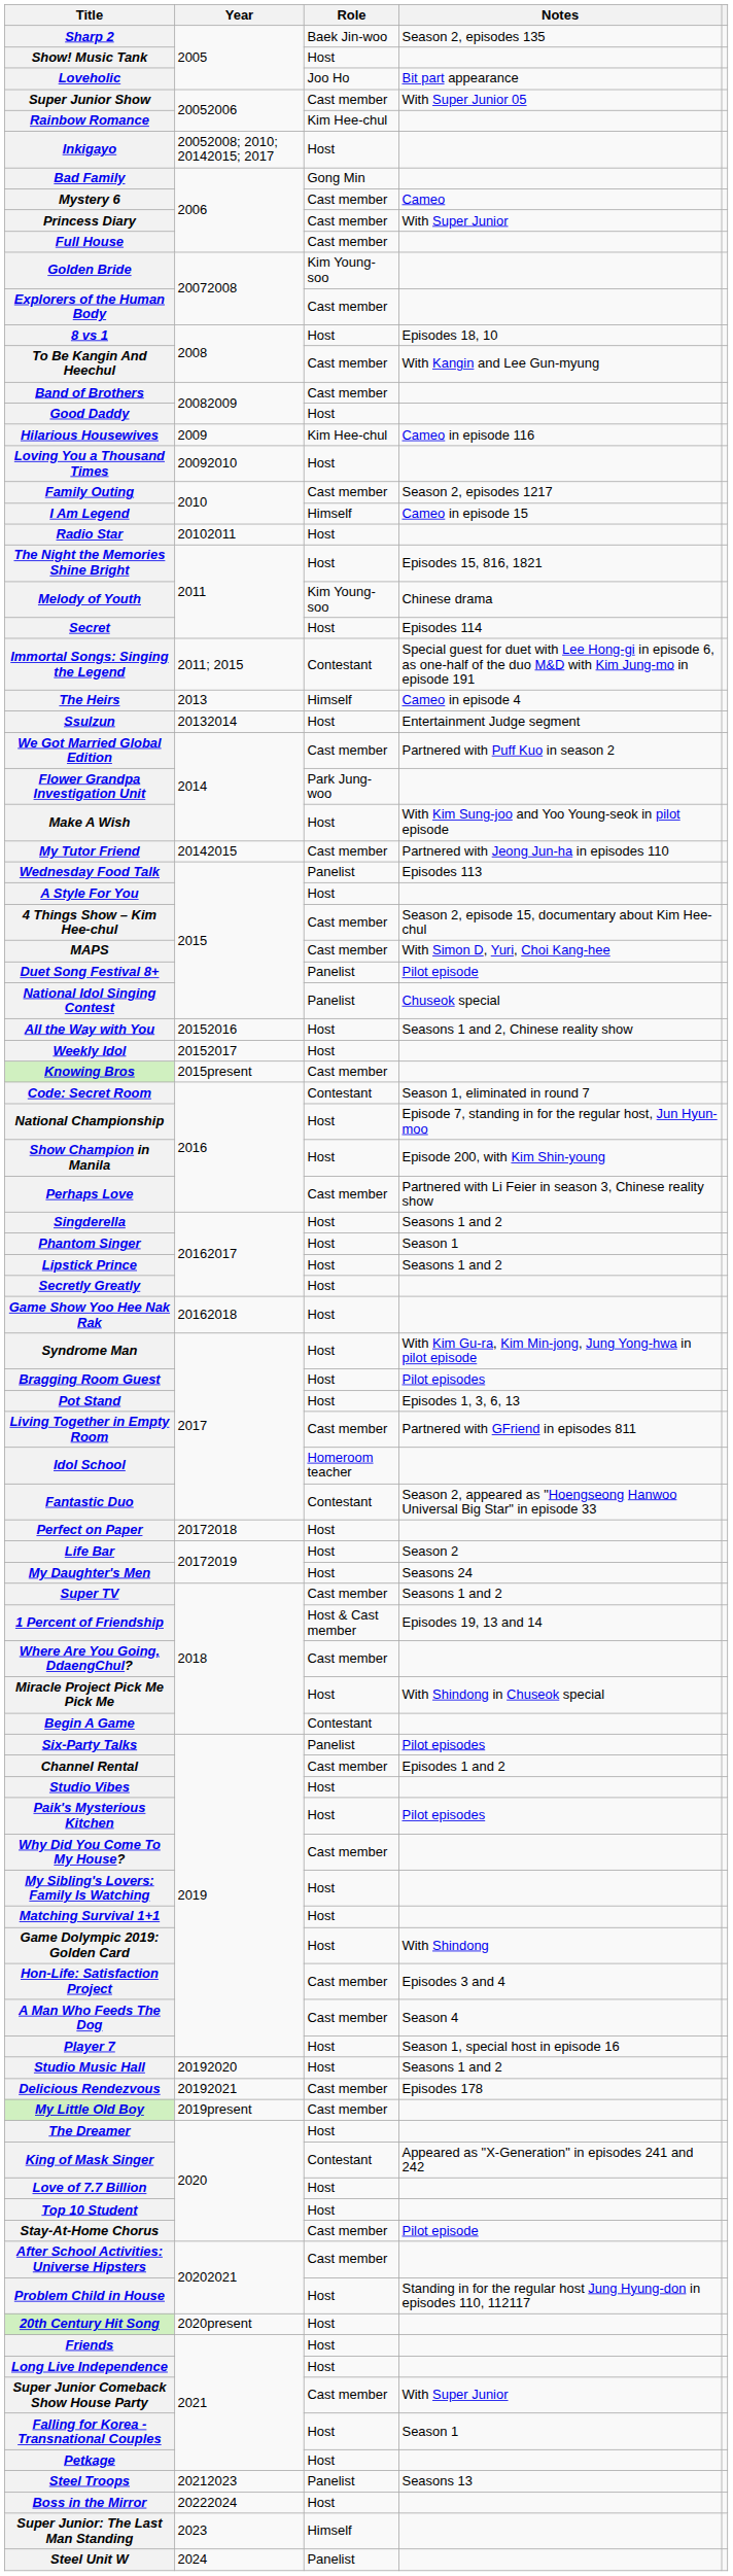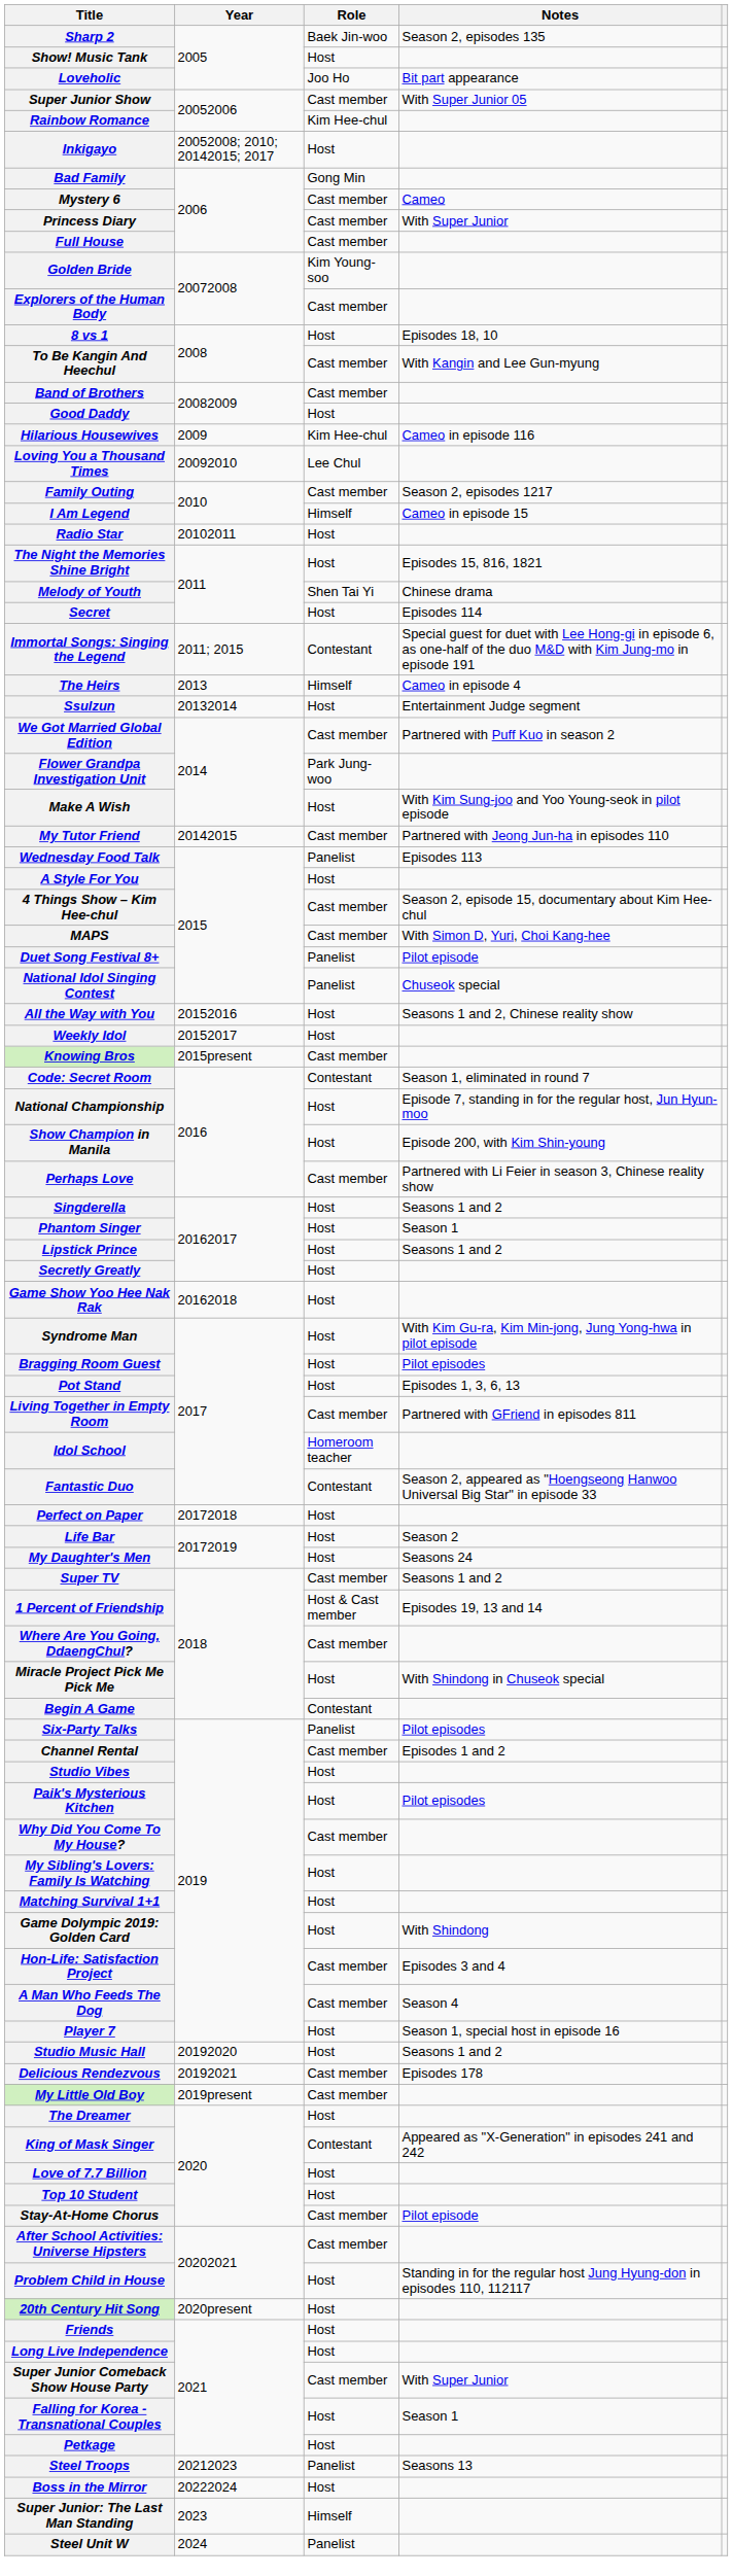 <table class="wikitable plainrowheaders sortable">
 <tr>
 <th scope="col">Title</th>
 <th scope="col">Year</th>
 <th scope="col">Role</th>
 <th scope="col" class="unsortable">Notes</th>
 <th scope="col" class="unsortable"></th>
 </tr>
 <tr>
 <th scope=row><em><a href='#'>Sharp 2</a></em></th>
 <td rowspan="3">2005</td>
 <td>Baek Jin-woo</td>
 <td>Season 2, episodes 135</td>
 <td style="text-align:center;"></td>
 </tr>
 <tr>
 <th scope=row><em>Show! Music Tank</em></th>
 <td>Host</td>
 <td></td>
 <td style="text-align:center;"></td>
 </tr>
 <tr>
 <th scope=row><em><a href='#'>Loveholic</a></em></th>
 <td>Joo Ho</td>
 <td><a href='#'>Bit part</a> appearance</td>
 <td style="text-align:center;"></td>
 </tr>
 <tr>
 <th scope=row><em>Super Junior Show</em></th>
 <td rowspan="2">20052006</td>
 <td>Cast member</td>
 <td>With <a href='#'>Super Junior 05</a></td>
 <td style="text-align:center;"></td>
 </tr>
 <tr>
 <th scope=row><em><a href='#'>Rainbow Romance</a></em></th>
 <td>Kim Hee-chul</td>
 <td></td>
 <td style="text-align:center;"></td>
 </tr>
 <tr>
 <th scope=row><em><a href='#'>Inkigayo</a></em></th>
 <td>20052008; 2010; 20142015; 2017</td>
 <td>Host</td>
 <td></td>
 <td style="text-align:center;"></td>
 </tr>
 <tr>
 <th scope=row><em><a href='#'>Bad Family</a></em></th>
 <td rowspan="4">2006</td>
 <td>Gong Min</td>
 <td></td>
 <td style="text-align:center;"></td>
 </tr>
 <tr>
 <th scope=row><em>Mystery 6</em></th>
 <td>Cast member</td>
 <td><a href='#'>Cameo</a></td>
 <td style="text-align:center;"></td>
 </tr>
 <tr>
 <th scope=row><em>Princess Diary</em></th>
 <td>Cast member</td>
 <td>With <a href='#'>Super Junior</a></td>
 <td style="text-align:center;"></td>
 </tr>
 <tr>
 <th scope=row><em><a href='#'>Full House</a></em></th>
 <td>Cast member</td>
 <td></td>
 <td style="text-align:center;"></td>
 </tr>
 <tr>
 <th scope=row><em><a href='#'>Golden Bride</a></em></th>
 <td rowspan="2">20072008</td>
 <td>Kim Young-soo</td>
 <td></td>
 <td style="text-align:center;"></td>
 </tr>
 <tr>
 <th scope=row><em><a href='#'>Explorers of the Human Body</a></em></th>
 <td>Cast member</td>
 <td></td>
 <td style="text-align:center;"></td>
 </tr>
 <tr>
 <th scope=row><em><a href='#'>8 vs 1</a></em></th>
 <td rowspan="2">2008</td>
 <td>Host</td>
 <td>Episodes 18, 10</td>
 <td style="text-align:center;"></td>
 </tr>
 <tr>
 <th scope=row><em>To Be Kangin And Heechul</em></th>
 <td>Cast member</td>
 <td>With <a href='#'>Kangin</a> and Lee Gun-myung</td>
 <td style="text-align:center;"></td>
 </tr>
 <tr>
 <th scope=row><em><a href='#'>Band of Brothers</a></em></th>
 <td rowspan="2">20082009</td>
 <td>Cast member</td>
 <td></td>
 <td style="text-align:center;"></td>
 </tr>
 <tr>
 <th scope=row><em><a href='#'>Good Daddy</a></em></th>
 <td>Host</td>
 <td></td>
 <td style="text-align:center;"></td>
 </tr>
 <tr>
 <th scope=row><em><a href='#'>Hilarious Housewives</a></em></th>
 <td>2009</td>
 <td>Kim Hee-chul</td>
 <td><a href='#'>Cameo</a> in episode 116</td>
 <td style="text-align:center;"></td>
 </tr>
 <tr>
 <th scope=row><em><a href='#'>Loving You a Thousand Times</a></em></th>
 <td>20092010</td>
-<td>Host</td>
+<td>Lee Chul</td>
 <td></td>
 <td style="text-align:center;"></td>
 </tr>
 <tr>
 <th scope=row><em><a href='#'>Family Outing</a></em></th>
 <td rowspan="2">2010</td>
 <td>Cast member</td>
 <td>Season 2, episodes 1217</td>
 <td style="text-align:center;"></td>
 </tr>
 <tr>
 <th scope=row><em><a href='#'>I Am Legend</a></em></th>
 <td>Himself</td>
 <td><a href='#'>Cameo</a> in episode 15</td>
 <td style="text-align:center;"></td>
 </tr>
 <tr>
 <th scope=row><em><a href='#'>Radio Star</a></em></th>
 <td>20102011</td>
 <td>Host</td>
 <td></td>
 <td style="text-align:center;"></td>
 </tr>
 <tr>
 <th scope=row><em><a href='#'>The Night the Memories Shine Bright</a></em></th>
 <td rowspan="3">2011</td>
 <td>Host</td>
 <td>Episodes 15, 816, 1821</td>
 <td style="text-align:center;"></td>
 </tr>
 <tr>
 <th scope=row><em><a href='#'>Melody of Youth</a></em></th>
-<td>Kim Young-soo</td>
+<td>Shen Tai Yi</td>
 <td>Chinese drama</td>
 <td style="text-align:center;"></td>
 </tr>
 <tr>
 <th scope=row><em><a href='#'>Secret</a></em></th>
 <td>Host</td>
 <td>Episodes 114</td>
 <td style="text-align:center;"></td>
 </tr>
 <tr>
 <th scope=row><em><a href='#'>Immortal Songs: Singing the Legend</a></em></th>
 <td>2011; 2015</td>
 <td>Contestant</td>
 <td>Special guest for duet with <a href='#'>Lee Hong-gi</a> in episode 6, as one-half of the duo <a href='#'>M&D</a> with <a href='#'>Kim Jung-mo</a> in episode 191</td>
 <td style="text-align:center;"></td>
 </tr>
 <tr>
 <th scope=row><em><a href='#'>The Heirs</a></em></th>
 <td>2013</td>
 <td>Himself</td>
 <td><a href='#'>Cameo</a> in episode 4</td>
 <td style="text-align:center;"></td>
 </tr>
 <tr>
 <th scope=row><em><a href='#'>Ssulzun</a></em></th>
 <td>20132014</td>
 <td>Host</td>
 <td>Entertainment Judge segment</td>
 <td style="text-align:center;"></td>
 </tr>
 <tr>
 <th scope=row><em><a href='#'>We Got Married Global Edition</a></em></th>
 <td rowspan="3">2014</td>
 <td>Cast member</td>
 <td>Partnered with <a href='#'>Puff Kuo</a> in season 2</td>
 <td style="text-align:center;"></td>
 </tr>
 <tr>
 <th scope=row><em><a href='#'>Flower Grandpa Investigation Unit</a></em></th>
 <td>Park Jung-woo</td>
 <td></td>
 <td style="text-align:center;"></td>
 </tr>
 <tr>
 <th scope=row><em>Make A Wish</em></th>
 <td>Host</td>
 <td>With <a href='#'>Kim Sung-joo</a> and Yoo Young-seok in <a href='#'>pilot</a> episode</td>
 <td style="text-align:center;"></td>
 </tr>
 <tr>
 <th scope=row><em><a href='#'>My Tutor Friend</a></em></th>
 <td>20142015</td>
 <td>Cast member</td>
 <td>Partnered with <a href='#'>Jeong Jun-ha</a> in episodes 110</td>
 <td style="text-align:center;"></td>
 </tr>
 <tr>
 <th scope=row><em><a href='#'>Wednesday Food Talk</a></em></th>
 <td rowspan="6">2015</td>
 <td>Panelist</td>
 <td>Episodes 113</td>
 <td style="text-align:center;"></td>
 </tr>
 <tr>
 <th scope=row><em><a href='#'>A Style For You</a></em></th>
 <td>Host</td>
 <td></td>
 <td style="text-align:center;"></td>
 </tr>
 <tr>
 <th scope=row><em>4 Things Show – Kim Hee-chul</em></th>
 <td>Cast member</td>
 <td>Season 2, episode 15, documentary about Kim Hee-chul</td>
 <td style="text-align:center;"></td>
 </tr>
 <tr>
 <th scope=row><em>MAPS</em></th>
 <td>Cast member</td>
 <td>With <a href='#'>Simon D</a>, <a href='#'>Yuri</a>, <a href='#'>Choi Kang-hee</a></td>
 <td style="text-align:center;"></td>
 </tr>
 <tr>
 <th scope=row><em><a href='#'>Duet Song Festival 8+</a></em></th>
 <td>Panelist</td>
 <td><a href='#'>Pilot episode</a></td>
 <td style="text-align:center;"></td>
 </tr>
 <tr>
 <th scope=row><em><a href='#'>National Idol Singing Contest</a></em></th>
 <td>Panelist</td>
 <td><a href='#'>Chuseok</a> special</td>
 <td style="text-align:center;"></td>
 </tr>
 <tr>
 <th scope=row><em><a href='#'>All the Way with You</a></em></th>
 <td>20152016</td>
 <td>Host</td>
 <td>Seasons 1 and 2, Chinese reality show</td>
 <td style="text-align:center;"></td>
 </tr>
 <tr>
 <th scope=row><em><a href='#'>Weekly Idol</a></em></th>
 <td>20152017</td>
 <td>Host</td>
 <td></td>
 <td style="text-align:center;"></td>
 </tr>
 <tr>
 <th style="background:#d0f0c0;" scope=row><em><a href='#'>Knowing Bros</a></em></th>
 <td>2015present</td>
 <td>Cast member</td>
 <td></td>
 <td style="text-align:center;"></td>
 </tr>
 <tr>
 <th scope=row><em><a href='#'>Code: Secret Room</a></em></th>
 <td rowspan="4">2016</td>
 <td>Contestant</td>
 <td>Season 1, eliminated in round 7</td>
 <td style="text-align:center;"></td>
 </tr>
 <tr>
 <th scope=row><em>National Championship</em></th>
 <td>Host</td>
 <td>Episode 7, standing in for the regular host, <a href='#'>Jun Hyun-moo</a></td>
 <td style="text-align:center;"></td>
 </tr>
 <tr>
 <th scope=row><em><a href='#'>Show Champion</a> in Manila</em></th>
 <td>Host</td>
 <td>Episode 200, with <a href='#'>Kim Shin-young</a></td>
 <td style="text-align:center;"></td>
 </tr>
 <tr>
 <th scope=row><em><a href='#'>Perhaps Love</a></em></th>
 <td>Cast member</td>
 <td>Partnered with Li Feier in season 3, Chinese reality show</td>
 <td style="text-align:center;"></td>
 </tr>
 <tr>
 <th scope=row><em><a href='#'>Singderella</a></em></th>
 <td rowspan="4">20162017</td>
 <td>Host</td>
 <td>Seasons 1 and 2</td>
 <td style="text-align:center;"></td>
 </tr>
 <tr>
 <th scope=row><em><a href='#'>Phantom Singer</a></em></th>
 <td>Host</td>
 <td>Season 1</td>
 <td style="text-align:center;"></td>
 </tr>
 <tr>
 <th scope=row><em><a href='#'>Lipstick Prince</a></em></th>
 <td>Host</td>
 <td>Seasons 1 and 2</td>
 <td style="text-align:center;"></td>
 </tr>
 <tr>
 <th scope=row><em><a href='#'>Secretly Greatly</a></em></th>
 <td>Host</td>
 <td></td>
 <td style="text-align:center;"></td>
 </tr>
 <tr>
 <th scope=row><em><a href='#'>Game Show Yoo Hee Nak Rak</a></em></th>
 <td>20162018</td>
 <td>Host</td>
 <td></td>
 <td style="text-align:center;"></td>
 </tr>
 <tr>
 <th scope=row><em>Syndrome Man</em></th>
 <td rowspan="6">2017</td>
 <td>Host</td>
 <td>With <a href='#'>Kim Gu-ra</a>, <a href='#'>Kim Min-jong</a>, <a href='#'>Jung Yong-hwa</a> in <a href='#'>pilot episode</a></td>
 <td style="text-align:center;"></td>
 </tr>
 <tr>
 <th scope=row><em><a href='#'>Bragging Room Guest</a></em></th>
 <td>Host</td>
 <td><a href='#'>Pilot episodes</a></td>
 <td style="text-align:center;"></td>
 </tr>
 <tr>
 <th scope=row><em><a href='#'>Pot Stand</a></em></th>
 <td>Host</td>
 <td>Episodes 1, 3, 6, 13</td>
 <td style="text-align:center;"></td>
 </tr>
 <tr>
 <th scope=row><em><a href='#'>Living Together in Empty Room</a></em></th>
 <td>Cast member</td>
 <td>Partnered with <a href='#'>GFriend</a> in episodes 811</td>
 <td style="text-align:center;"></td>
 </tr>
 <tr>
 <th scope=row><em><a href='#'>Idol School</a></em></th>
 <td><a href='#'>Homeroom</a> teacher</td>
 <td></td>
 <td style="text-align:center;"></td>
 </tr>
 <tr>
 <th scope=row><em><a href='#'>Fantastic Duo</a></em></th>
 <td>Contestant</td>
 <td>Season 2, appeared as "<a href='#'>Hoengseong</a> <a href='#'>Hanwoo</a> Universal Big Star" in episode 33</td>
 <td style="text-align:center;"></td>
 </tr>
 <tr>
 <th scope=row><em><a href='#'>Perfect on Paper</a></em></th>
 <td>20172018</td>
 <td>Host</td>
 <td></td>
 <td style="text-align:center;"></td>
 </tr>
 <tr>
 <th scope=row><em><a href='#'>Life Bar</a></em></th>
 <td rowspan="2">20172019</td>
 <td>Host</td>
 <td>Season 2</td>
 <td style="text-align:center;"></td>
 </tr>
 <tr>
 <th scope=row><em><a href='#'>My Daughter's Men</a></em></th>
 <td>Host</td>
 <td>Seasons 24</td>
 <td style="text-align:center;"></td>
 </tr>
 <tr>
 <th scope=row><em><a href='#'>Super TV</a></em></th>
 <td rowspan="5">2018</td>
 <td>Cast member</td>
 <td>Seasons 1 and 2</td>
 <td style="text-align:center;"></td>
 </tr>
 <tr>
 <th scope=row><em><a href='#'>1 Percent of Friendship</a></em></th>
 <td>Host & Cast member</td>
 <td>Episodes 19, 13 and 14</td>
 <td style="text-align:center;"></td>
 </tr>
 <tr>
 <th scope=row><em><a href='#'>Where Are You Going, DdaengChul</a>?</em></th>
 <td>Cast member</td>
 <td></td>
 <td style="text-align:center;"></td>
 </tr>
 <tr>
 <th scope=row><em>Miracle Project Pick Me Pick Me</em></th>
 <td>Host</td>
 <td>With <a href='#'>Shindong</a> in <a href='#'>Chuseok</a> special</td>
 <td style="text-align:center;"></td>
 </tr>
 <tr>
 <th scope=row><em><a href='#'>Begin A Game</a></em></th>
 <td>Contestant</td>
 <td></td>
 <td style="text-align:center;"></td>
 </tr>
 <tr>
 <th scope=row><em><a href='#'>Six-Party Talks</a></em></th>
 <td rowspan="11">2019</td>
 <td>Panelist</td>
 <td><a href='#'>Pilot episodes</a></td>
 <td style="text-align:center;"></td>
 </tr>
 <tr>
 <th scope=row><em>Channel Rental</em></th>
 <td>Cast member</td>
 <td>Episodes 1 and 2</td>
 <td style="text-align:center;"></td>
 </tr>
 <tr>
 <th scope=row><em><a href='#'>Studio Vibes</a></em></th>
 <td>Host</td>
 <td></td>
 <td style="text-align:center;"></td>
 </tr>
 <tr>
 <th scope=row><em><a href='#'>Paik's Mysterious Kitchen</a></em></th>
 <td>Host</td>
 <td><a href='#'>Pilot episodes</a></td>
 <td style="text-align:center;"></td>
 </tr>
 <tr>
 <th scope=row><em><a href='#'>Why Did You Come To My House</a>?</em></th>
 <td>Cast member</td>
 <td></td>
 <td style="text-align:center;"></td>
 </tr>
 <tr>
 <th scope=row><em><a href='#'>My Sibling's Lovers: Family Is Watching</a></em></th>
 <td>Host</td>
 <td></td>
 <td style="text-align:center;"></td>
 </tr>
 <tr>
 <th scope=row><em><a href='#'>Matching Survival 1+1</a></em></th>
 <td>Host</td>
 <td></td>
 <td style="text-align:center;"></td>
 </tr>
 <tr>
 <th scope=row><em>Game Dolympic 2019: Golden Card</em></th>
 <td>Host</td>
 <td>With <a href='#'>Shindong</a></td>
 <td style="text-align:center;"></td>
 </tr>
 <tr>
 <th scope=row><em><a href='#'>Hon-Life: Satisfaction Project</a></em></th>
 <td>Cast member</td>
 <td>Episodes 3 and 4</td>
 <td style="text-align:center;"></td>
 </tr>
 <tr>
 <th scope=row><em><a href='#'>A Man Who Feeds The Dog</a></em></th>
 <td>Cast member</td>
 <td>Season 4</td>
 <td style="text-align:center;"></td>
 </tr>
 <tr>
 <th scope=row><em><a href='#'>Player 7</a></em></th>
 <td>Host</td>
 <td>Season 1, special host in episode 16</td>
 <td style="text-align:center;"></td>
 </tr>
 <tr>
 <th scope=row><em><a href='#'>Studio Music Hall</a></em></th>
 <td>20192020</td>
 <td>Host</td>
 <td>Seasons 1 and 2</td>
 <td style="text-align:center;"></td>
 </tr>
 <tr>
 <th scope=row><em><a href='#'>Delicious Rendezvous</a></em></th>
 <td>20192021</td>
 <td>Cast member</td>
 <td>Episodes 178</td>
 <td style="text-align:center;"></td>
 </tr>
 <tr>
 <th style="background:#d0f0c0;" scope=row><em><a href='#'>My Little Old Boy</a></em></th>
 <td>2019present</td>
 <td>Cast member</td>
 <td></td>
 <td style="text-align:center;"></td>
 </tr>
 <tr>
 <th scope=row><em><a href='#'>The Dreamer</a></em></th>
 <td rowspan="5">2020</td>
 <td>Host</td>
 <td></td>
 <td style="text-align:center;"></td>
 </tr>
 <tr>
 <th scope=row><em><a href='#'>King of Mask Singer</a></em></th>
 <td>Contestant</td>
 <td>Appeared as "X-Generation" in episodes 241 and 242</td>
 <td style="text-align:center;"></td>
 </tr>
 <tr>
 <th scope=row><em><a href='#'>Love of 7.7 Billion</a></em></th>
 <td>Host</td>
 <td></td>
 <td style="text-align:center;"></td>
 </tr>
 <tr>
 <th scope=row><em><a href='#'>Top 10 Student</a></em></th>
 <td>Host</td>
 <td></td>
 <td style="text-align:center;"></td>
 </tr>
 <tr>
 <th scope=row><em>Stay-At-Home Chorus</em></th>
 <td>Cast member</td>
 <td><a href='#'>Pilot episode</a></td>
 <td style="text-align:center;"></td>
 </tr>
 <tr>
 <th scope=row><em><a href='#'>After School Activities: Universe Hipsters</a></em></th>
 <td rowspan="2">20202021</td>
 <td>Cast member</td>
 <td></td>
 <td style="text-align:center;"></td>
 </tr>
 <tr>
 <th scope=row><em><a href='#'>Problem Child in House</a></em></th>
 <td>Host</td>
 <td>Standing in for the regular host <a href='#'>Jung Hyung-don</a> in episodes 110, 112117</td>
 <td style="text-align:center;"></td>
 </tr>
 <tr>
 <th style="background:#d0f0c0;" scope=row><em><a href='#'>20th Century Hit Song</a></em></th>
 <td>2020present</td>
 <td>Host</td>
 <td></td>
 <td style="text-align:center;"></td>
 </tr>
 <tr>
 <th scope=row><em><a href='#'>Friends</a></em></th>
 <td rowspan="5">2021</td>
 <td>Host</td>
 <td></td>
 <td style="text-align:center;"></td>
 </tr>
 <tr>
 <th scope=row><em><a href='#'>Long Live Independence</a></em></th>
 <td>Host</td>
 <td></td>
 <td style="text-align:center;"></td>
 </tr>
 <tr>
 <th scope=row><em>Super Junior Comeback Show House Party</em></th>
 <td>Cast member</td>
 <td>With <a href='#'>Super Junior</a></td>
 <td style="text-align:center;"></td>
 </tr>
 <tr>
 <th scope=row><em><a href='#'>Falling for Korea - Transnational Couples</a></em></th>
 <td>Host</td>
 <td>Season 1</td>
 <td style="text-align:center;"></td>
 </tr>
 <tr>
 <th scope=row><em><a href='#'>Petkage</a></em></th>
 <td>Host</td>
 <td></td>
 <td style="text-align:center"></td>
 </tr>
 <tr>
 <th scope=row><em><a href='#'>Steel Troops</a></em></th>
 <td>20212023</td>
 <td>Panelist</td>
 <td>Seasons 13</td>
 <td style="text-align:center;"></td>
 </tr>
 <tr>
 <th scope="row"><em><a href='#'>Boss in the Mirror</a></em></th>
 <td>20222024</td>
 <td>Host</td>
 <td></td>
 <td style="text-align:center"></td>
 </tr>
 <tr>
 <th scope=row><em>Super Junior: The Last Man Standing</em></th>
 <td>2023</td>
 <td>Himself</td>
 <td></td>
 <td style="text-align:center;"></td>
 </tr>
 <tr>
 <th scope=row><em>Steel Unit W</em></th>
 <td>2024</td>
 <td>Panelist</td>
 <td></td>
 <td style="text-align:center;"></td>
 </tr>
 </table>
